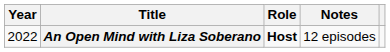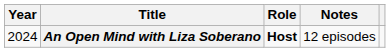 <table class="wikitable plainrowheaders unsortable">
 <tr>
 <th scope="col">Year</th>
 <th scope="col">Title</th>
 <th scope="col">Role</th>
 <th scope="col">Notes</th>
 <th scope="col" class="unsortable"></th>
 </tr>
 <tr>
-<td>2022</td>
+<td>2024</td>
 <th scope="row"><em>An Open Mind with Liza Soberano</em></th>
 <td><strong>Host</strong></td>
 <td>12 episodes</td>
 <td style="text-align:center;"></td>
 </tr>
 </table>
